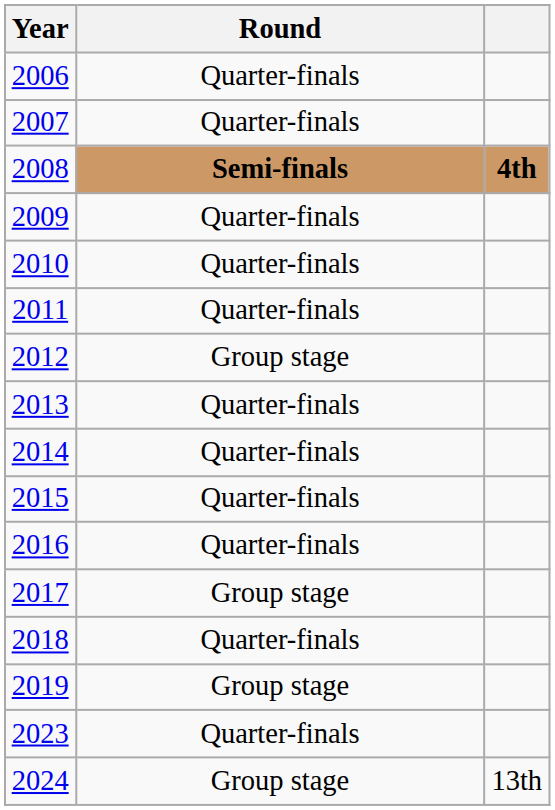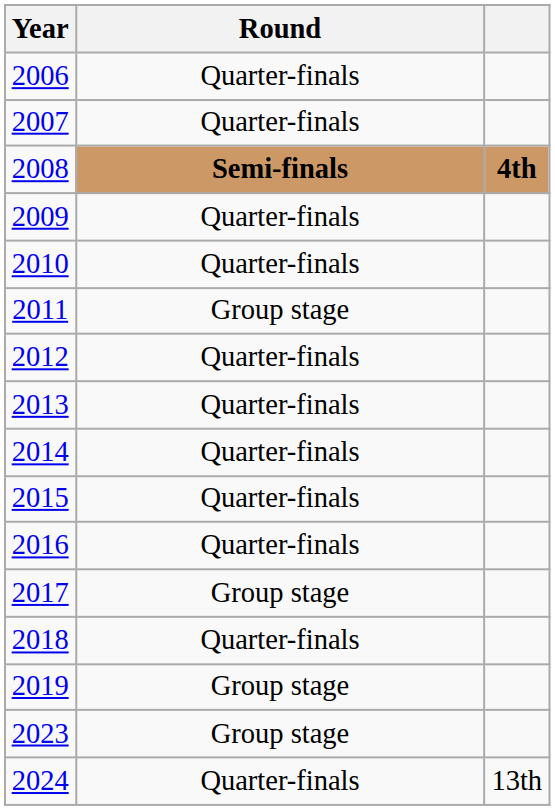 <table class="wikitable" style="text-align: center; font-size:90%">
 <tr>
 <th>Year</th>
 <th style="width:200px">Round</th>
 <th></th>
 </tr>
 <tr>
 <td><a href='#'>2006</a></td>
 <td>Quarter-finals</td>
 <td></td>
 </tr>
 <tr>
 <td><a href='#'>2007</a></td>
 <td>Quarter-finals</td>
 <td></td>
 </tr>
 <tr>
 <td><a href='#'>2008</a></td>
 <td bgcolor="cc9966"><strong>Semi-finals</strong></td>
 <td bgcolor="cc9966"><strong>4th</strong></td>
 </tr>
 <tr>
 <td><a href='#'>2009</a></td>
 <td>Quarter-finals</td>
 <td></td>
 </tr>
 <tr>
 <td><a href='#'>2010</a></td>
 <td>Quarter-finals</td>
 <td></td>
 </tr>
 <tr>
 <td><a href='#'>2011</a></td>
-<td>Quarter-finals</td>
+<td>Group stage</td>
 <td></td>
 </tr>
 <tr>
 <td><a href='#'>2012</a></td>
-<td>Group stage</td>
+<td>Quarter-finals</td>
 <td></td>
 </tr>
 <tr>
 <td><a href='#'>2013</a></td>
 <td>Quarter-finals</td>
 <td></td>
 </tr>
 <tr>
 <td><a href='#'>2014</a></td>
 <td>Quarter-finals</td>
 <td></td>
 </tr>
 <tr>
 <td><a href='#'>2015</a></td>
 <td>Quarter-finals</td>
 <td></td>
 </tr>
 <tr>
 <td><a href='#'>2016</a></td>
 <td>Quarter-finals</td>
 <td></td>
 </tr>
 <tr>
 <td><a href='#'>2017</a></td>
 <td>Group stage</td>
 <td></td>
 </tr>
 <tr>
 <td><a href='#'>2018</a></td>
 <td>Quarter-finals</td>
 <td></td>
 </tr>
 <tr>
 <td><a href='#'>2019</a></td>
 <td>Group stage</td>
 <td></td>
 </tr>
 <tr>
 <td><a href='#'>2023</a></td>
-<td>Quarter-finals</td>
+<td>Group stage</td>
 <td></td>
 </tr>
 <tr>
 <td><a href='#'>2024</a></td>
-<td>Group stage</td>
+<td>Quarter-finals</td>
 <td>13th</td>
 </tr>
 </table>
